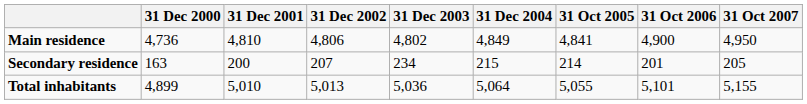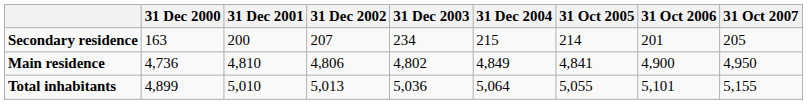 <table class="wikitable">
 <tr>
 <th></th>
 <th>31 Dec 2000</th>
 <th>31 Dec 2001</th>
 <th>31 Dec 2002</th>
 <th>31 Dec 2003</th>
 <th>31 Dec 2004</th>
 <th>31 Oct 2005</th>
 <th>31 Oct 2006</th>
 <th>31 Oct 2007</th>
 </tr>
 <tr>
+<td><strong>Secondary residence</strong></td>
+<td>163</td>
+<td>200</td>
+<td>207</td>
+<td>234</td>
+<td>215</td>
+<td>214</td>
+<td>201</td>
+<td>205</td>
+</tr>
+<tr>
 <td><strong>Main residence</strong></td>
 <td>4,736</td>
 <td>4,810</td>
 <td>4,806</td>
 <td>4,802</td>
 <td>4,849</td>
 <td>4,841</td>
 <td>4,900</td>
 <td>4,950</td>
-</tr>
-<tr>
-<td><strong>Secondary residence</strong></td>
-<td>163</td>
-<td>200</td>
-<td>207</td>
-<td>234</td>
-<td>215</td>
-<td>214</td>
-<td>201</td>
-<td>205</td>
 </tr>
 <tr>
 <td><strong>Total inhabitants</strong></td>
 <td>4,899</td>
 <td>5,010</td>
 <td>5,013</td>
 <td>5,036</td>
 <td>5,064</td>
 <td>5,055</td>
 <td>5,101</td>
 <td>5,155</td>
 </tr>
 </table>
